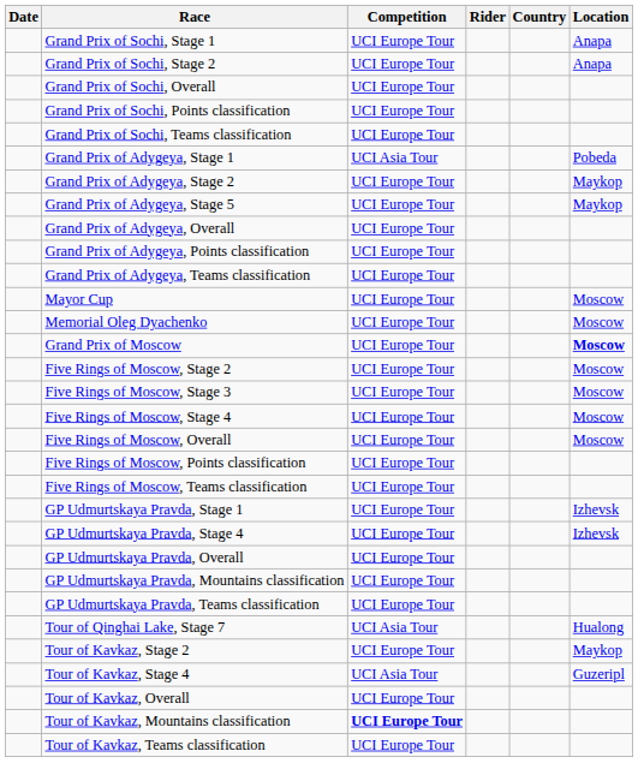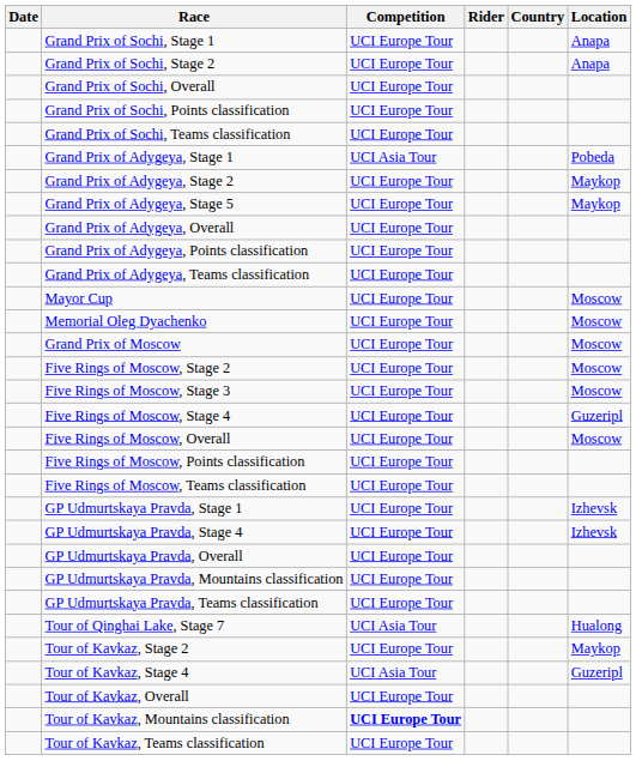 <table class="wikitable sortable">
 <tr>
 <th>Date</th>
 <th>Race</th>
 <th>Competition</th>
 <th>Rider</th>
 <th>Country</th>
 <th>Location</th>
 </tr>
 <tr>
 <td></td>
 <td><a href='#'>Grand Prix of Sochi</a>, Stage 1</td>
 <td><a href='#'>UCI Europe Tour</a></td>
 <td></td>
 <td></td>
 <td><a href='#'>Anapa</a></td>
 </tr>
 <tr>
 <td></td>
 <td><a href='#'>Grand Prix of Sochi</a>, Stage 2</td>
 <td><a href='#'>UCI Europe Tour</a></td>
 <td></td>
 <td></td>
 <td><a href='#'>Anapa</a></td>
 </tr>
 <tr>
 <td></td>
 <td><a href='#'>Grand Prix of Sochi</a>, Overall</td>
 <td><a href='#'>UCI Europe Tour</a></td>
 <td></td>
 <td></td>
 <td></td>
 </tr>
 <tr>
 <td></td>
 <td><a href='#'>Grand Prix of Sochi</a>, Points classification</td>
 <td><a href='#'>UCI Europe Tour</a></td>
 <td></td>
 <td></td>
 <td></td>
 </tr>
 <tr>
 <td></td>
 <td><a href='#'>Grand Prix of Sochi</a>, Teams classification</td>
 <td><a href='#'>UCI Europe Tour</a></td>
 <td align="center"></td>
 <td></td>
 <td></td>
 </tr>
 <tr>
 <td></td>
 <td><a href='#'>Grand Prix of Adygeya</a>, Stage 1</td>
 <td><a href='#'>UCI Asia Tour</a></td>
 <td></td>
 <td></td>
 <td><a href='#'>Pobeda</a></td>
 </tr>
 <tr>
 <td></td>
 <td><a href='#'>Grand Prix of Adygeya</a>, Stage 2</td>
 <td><a href='#'>UCI Europe Tour</a></td>
 <td></td>
 <td></td>
 <td><a href='#'>Maykop</a></td>
 </tr>
 <tr>
 <td></td>
 <td><a href='#'>Grand Prix of Adygeya</a>, Stage 5</td>
 <td><a href='#'>UCI Europe Tour</a></td>
 <td></td>
 <td></td>
 <td><a href='#'>Maykop</a></td>
 </tr>
 <tr>
 <td></td>
 <td><a href='#'>Grand Prix of Adygeya</a>, Overall</td>
 <td><a href='#'>UCI Europe Tour</a></td>
 <td></td>
 <td></td>
 <td></td>
 </tr>
 <tr>
 <td></td>
 <td><a href='#'>Grand Prix of Adygeya</a>, Points classification</td>
 <td><a href='#'>UCI Europe Tour</a></td>
 <td></td>
 <td></td>
 <td></td>
 </tr>
 <tr>
 <td></td>
 <td><a href='#'>Grand Prix of Adygeya</a>, Teams classification</td>
 <td><a href='#'>UCI Europe Tour</a></td>
 <td align="center"></td>
 <td></td>
 <td></td>
 </tr>
 <tr>
 <td></td>
 <td><a href='#'>Mayor Cup</a></td>
 <td><a href='#'>UCI Europe Tour</a></td>
 <td></td>
 <td></td>
 <td><a href='#'>Moscow</a></td>
 </tr>
 <tr>
 <td></td>
 <td><a href='#'>Memorial Oleg Dyachenko</a></td>
 <td><a href='#'>UCI Europe Tour</a></td>
 <td></td>
 <td></td>
 <td><a href='#'>Moscow</a></td>
 </tr>
 <tr>
 <td></td>
 <td><a href='#'>Grand Prix of Moscow</a></td>
 <td><a href='#'>UCI Europe Tour</a></td>
 <td></td>
 <td></td>
-<td><strong><a href='#'>Moscow</a></strong></td>
+<td><a href='#'>Moscow</a></td>
 </tr>
 <tr>
 <td></td>
 <td><a href='#'>Five Rings of Moscow</a>, Stage 2</td>
 <td><a href='#'>UCI Europe Tour</a></td>
 <td></td>
 <td></td>
 <td><a href='#'>Moscow</a></td>
 </tr>
 <tr>
 <td></td>
 <td><a href='#'>Five Rings of Moscow</a>, Stage 3</td>
 <td><a href='#'>UCI Europe Tour</a></td>
 <td></td>
 <td></td>
 <td><a href='#'>Moscow</a></td>
 </tr>
 <tr>
 <td></td>
 <td><a href='#'>Five Rings of Moscow</a>, Stage 4</td>
 <td><a href='#'>UCI Europe Tour</a></td>
 <td></td>
 <td></td>
-<td><a href='#'>Moscow</a></td>
+<td><a href='#'>Guzeripl</a></td>
 </tr>
 <tr>
 <td></td>
 <td><a href='#'>Five Rings of Moscow</a>, Overall</td>
 <td><a href='#'>UCI Europe Tour</a></td>
 <td></td>
 <td></td>
 <td><a href='#'>Moscow</a></td>
 </tr>
 <tr>
 <td></td>
 <td><a href='#'>Five Rings of Moscow</a>, Points classification</td>
 <td><a href='#'>UCI Europe Tour</a></td>
 <td></td>
 <td></td>
 <td></td>
 </tr>
 <tr>
 <td></td>
 <td><a href='#'>Five Rings of Moscow</a>, Teams classification</td>
 <td><a href='#'>UCI Europe Tour</a></td>
 <td align="center"></td>
 <td></td>
 <td></td>
 </tr>
 <tr>
 <td></td>
 <td><a href='#'>GP Udmurtskaya Pravda</a>, Stage 1</td>
 <td><a href='#'>UCI Europe Tour</a></td>
 <td></td>
 <td></td>
 <td><a href='#'>Izhevsk</a></td>
 </tr>
 <tr>
 <td></td>
 <td><a href='#'>GP Udmurtskaya Pravda</a>, Stage 4</td>
 <td><a href='#'>UCI Europe Tour</a></td>
 <td></td>
 <td></td>
 <td><a href='#'>Izhevsk</a></td>
 </tr>
 <tr>
 <td></td>
 <td><a href='#'>GP Udmurtskaya Pravda</a>, Overall</td>
 <td><a href='#'>UCI Europe Tour</a></td>
 <td></td>
 <td></td>
 <td></td>
 </tr>
 <tr>
 <td></td>
 <td><a href='#'>GP Udmurtskaya Pravda</a>, Mountains classification</td>
 <td><a href='#'>UCI Europe Tour</a></td>
 <td></td>
 <td></td>
 <td></td>
 </tr>
 <tr>
 <td></td>
 <td><a href='#'>GP Udmurtskaya Pravda</a>, Teams classification</td>
 <td><a href='#'>UCI Europe Tour</a></td>
 <td align="center"></td>
 <td></td>
 <td></td>
 </tr>
 <tr>
 <td></td>
 <td><a href='#'>Tour of Qinghai Lake</a>, Stage 7</td>
 <td><a href='#'>UCI Asia Tour</a></td>
 <td></td>
 <td></td>
 <td><a href='#'>Hualong</a></td>
 </tr>
 <tr>
 <td></td>
 <td><a href='#'>Tour of Kavkaz</a>, Stage 2</td>
 <td><a href='#'>UCI Europe Tour</a></td>
 <td></td>
 <td></td>
 <td><a href='#'>Maykop</a></td>
 </tr>
 <tr>
 <td></td>
 <td><a href='#'>Tour of Kavkaz</a>, Stage 4</td>
 <td><a href='#'>UCI Asia Tour</a></td>
 <td></td>
 <td></td>
 <td><a href='#'>Guzeripl</a></td>
 </tr>
 <tr>
 <td></td>
 <td><a href='#'>Tour of Kavkaz</a>, Overall</td>
 <td><a href='#'>UCI Europe Tour</a></td>
 <td></td>
 <td></td>
 <td></td>
 </tr>
 <tr>
 <td></td>
 <td><a href='#'>Tour of Kavkaz</a>, Mountains classification</td>
 <td><strong><a href='#'>UCI Europe Tour</a></strong></td>
 <td></td>
 <td></td>
 <td></td>
 </tr>
 <tr>
 <td></td>
 <td><a href='#'>Tour of Kavkaz</a>, Teams classification</td>
 <td><a href='#'>UCI Europe Tour</a></td>
 <td align="center"></td>
 <td></td>
 <td></td>
 </tr>
 </table>
